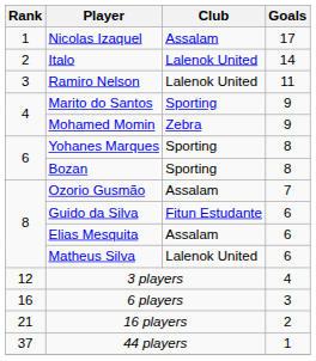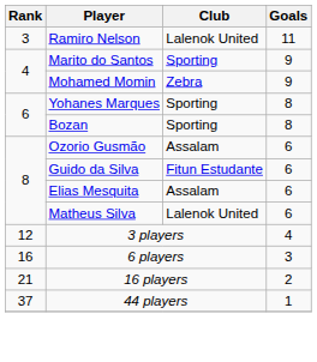 <table class="wikitable" style="text-align:center">
 <tr>
 <th>Rank</th>
 <th>Player</th>
 <th>Club</th>
 <th>Goals</th>
-</tr>
-<tr>
-<td rowspan=1>1</td>
-<td align="left"> <a href='#'>Nicolas Izaquel</a></td>
-<td align="left"><a href='#'>Assalam</a></td>
-<td>17</td>
-</tr>
-<tr>
-<td rowspan=1>2</td>
-<td align="left"> <a href='#'>Italo</a></td>
-<td align="left"><a href='#'>Lalenok United</a></td>
-<td>14</td>
 </tr>
 <tr>
 <td rowspan=1>3</td>
 <td align="left"> <a href='#'>Ramiro Nelson</a></td>
 <td align="left">Lalenok United</td>
 <td>11</td>
 </tr>
 <tr>
 <td rowspan=2>4</td>
 <td align="left"> <a href='#'>Marito do Santos</a></td>
 <td align="left"><a href='#'>Sporting</a></td>
 <td>9</td>
 </tr>
 <tr>
 <td align="left"> <a href='#'>Mohamed Momin</a></td>
 <td align="left"><a href='#'>Zebra</a></td>
 <td>9</td>
 </tr>
 <tr>
 <td rowspan=2>6</td>
 <td align="left"> <a href='#'>Yohanes Marques</a></td>
 <td align="left">Sporting</td>
 <td>8</td>
 </tr>
 <tr>
 <td align="left"> <a href='#'>Bozan</a></td>
 <td align="left">Sporting</td>
 <td>8</td>
 </tr>
 <tr>
 <td rowspan=4>8</td>
 <td align="left"> <a href='#'>Ozorio Gusmão</a></td>
 <td align="left">Assalam</td>
-<td>7</td>
+<td>6</td>
 </tr>
 <tr>
 <td align="left"> <a href='#'>Guido da Silva</a></td>
 <td align="left"><a href='#'>Fitun Estudante</a></td>
 <td>6</td>
 </tr>
 <tr>
 <td align="left"> <a href='#'>Elias Mesquita</a></td>
 <td align="left">Assalam</td>
 <td>6</td>
 </tr>
 <tr>
 <td align="left"> <a href='#'>Matheus Silva</a></td>
 <td align="left">Lalenok United</td>
 <td>6</td>
 </tr>
 <tr>
 <td>12</td>
 <td colspan=2><em>3 players</em></td>
 <td>4</td>
 </tr>
 <tr>
 <td>16</td>
 <td colspan=2><em>6 players</em></td>
 <td>3</td>
 </tr>
 <tr>
 <td>21</td>
 <td colspan=2><em>16 players</em></td>
 <td>2</td>
 </tr>
 <tr>
 <td>37</td>
 <td colspan=2><em>44 players</em></td>
 <td>1</td>
 </tr>
 <tr>
 </tr>
 </table>
